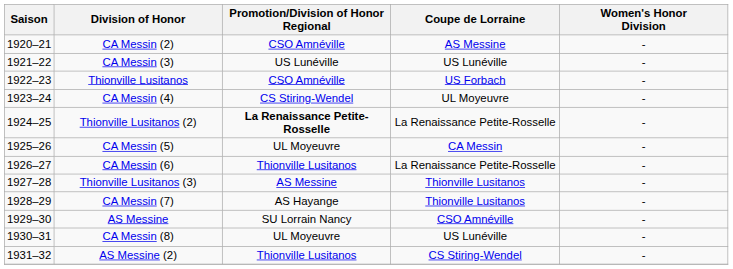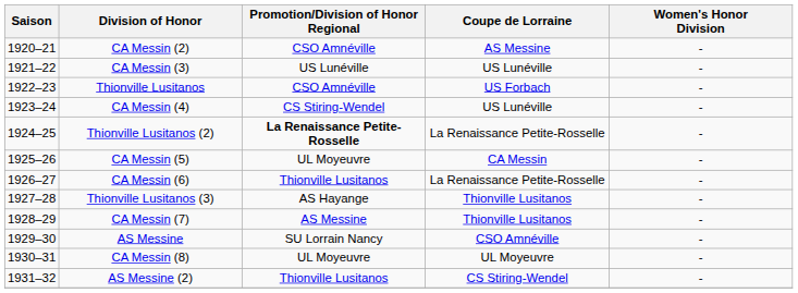 <table class="wikitable">
 <tr>
 <th>Saison</th>
 <th width=230>Division of Honor</th>
 <th width=230>Promotion/Division of Honor Regional</th>
 <th width=230>Coupe de Lorraine</th>
 <th width=230>Women's Honor<br>Division</th>
 </tr>
 <tr align=center>
 <td>1920–21</td>
 <td><a href='#'>CA Messin</a> (2)</td>
 <td><a href='#'>CSO Amnéville</a></td>
 <td><a href='#'>AS Messine</a></td>
 <td>-</td>
 </tr>
 <tr align=center>
 <td>1921–22</td>
 <td><a href='#'>CA Messin</a> (3)</td>
 <td>US Lunéville</td>
 <td>US Lunéville</td>
 <td>-</td>
 </tr>
 <tr align=center>
 <td>1922–23</td>
 <td><a href='#'>Thionville Lusitanos</a></td>
 <td><a href='#'>CSO Amnéville</a></td>
 <td><a href='#'>US Forbach</a></td>
 <td>-</td>
 </tr>
 <tr align=center>
 <td>1923–24</td>
 <td><a href='#'>CA Messin</a> (4)</td>
 <td><a href='#'>CS Stiring-Wendel</a></td>
-<td>UL Moyeuvre</td>
+<td>US Lunéville</td>
 <td>-</td>
 </tr>
 <tr align=center>
 <td>1924–25</td>
 <td><a href='#'>Thionville Lusitanos</a> (2)</td>
 <td><strong>La Renaissance Petite-Rosselle</strong></td>
 <td>La Renaissance Petite-Rosselle</td>
 <td>-</td>
 </tr>
 <tr align=center>
 <td>1925–26</td>
 <td><a href='#'>CA Messin</a> (5)</td>
 <td>UL Moyeuvre</td>
 <td><a href='#'>CA Messin</a></td>
 <td>-</td>
 </tr>
 <tr align=center>
 <td>1926–27</td>
 <td><a href='#'>CA Messin</a> (6)</td>
 <td><a href='#'>Thionville Lusitanos</a></td>
 <td>La Renaissance Petite-Rosselle</td>
 <td>-</td>
 </tr>
 <tr align=center>
 <td>1927–28</td>
 <td><a href='#'>Thionville Lusitanos</a> (3)</td>
-<td><a href='#'>AS Messine</a></td>
+<td>AS Hayange</td>
 <td><a href='#'>Thionville Lusitanos</a></td>
 <td>-</td>
 </tr>
 <tr align=center>
 <td>1928–29</td>
 <td><a href='#'>CA Messin</a> (7)</td>
-<td>AS Hayange</td>
+<td><a href='#'>AS Messine</a></td>
 <td><a href='#'>Thionville Lusitanos</a></td>
 <td>-</td>
 </tr>
 <tr align=center>
 <td>1929–30</td>
 <td><a href='#'>AS Messine</a></td>
 <td>SU Lorrain Nancy</td>
 <td><a href='#'>CSO Amnéville</a></td>
 <td>-</td>
 </tr>
 <tr align=center>
 <td>1930–31</td>
 <td><a href='#'>CA Messin</a> (8)</td>
 <td>UL Moyeuvre</td>
-<td>US Lunéville</td>
+<td>UL Moyeuvre</td>
 <td>-</td>
 </tr>
 <tr align=center>
 <td>1931–32</td>
 <td><a href='#'>AS Messine</a> (2)</td>
 <td><a href='#'>Thionville Lusitanos</a></td>
 <td><a href='#'>CS Stiring-Wendel</a></td>
 <td>-</td>
 </tr>
 <tr align=center>
 </tr>
 </table>
